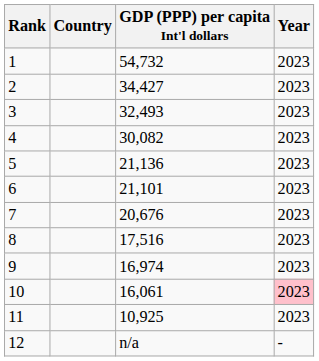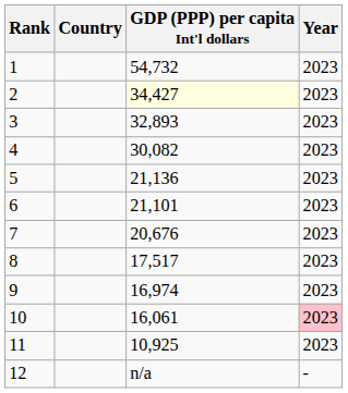 <table class="wikitable sortable">
 <tr>
 <th>Rank</th>
 <th>Country</th>
 <th>GDP (PPP) per capita<br><small>Int'l dollars</small></th>
 <th>Year</th>
 </tr>
 <tr>
 <td>1</td>
 <td></td>
 <td>54,732</td>
 <td>2023</td>
 </tr>
 <tr>
 <td>2</td>
 <td></td>
-<td>34,427</td>
+<td style="background: lightyellow;">34,427</td>
 <td>2023</td>
 </tr>
 <tr>
 <td>3</td>
 <td></td>
-<td>32,493</td>
+<td>32,893</td>
 <td>2023</td>
 </tr>
 <tr>
 <td>4</td>
 <td></td>
 <td>30,082</td>
 <td>2023</td>
 </tr>
 <tr>
 <td>5</td>
 <td></td>
 <td>21,136</td>
 <td>2023</td>
 </tr>
 <tr>
 <td>6</td>
 <td></td>
 <td>21,101</td>
 <td>2023</td>
 </tr>
 <tr>
 <td>7</td>
 <td></td>
 <td>20,676</td>
 <td>2023</td>
 </tr>
 <tr>
 <td>8</td>
 <td></td>
-<td>17,516</td>
+<td>17,517</td>
 <td>2023</td>
 </tr>
 <tr>
 <td>9</td>
 <td></td>
 <td>16,974</td>
 <td>2023</td>
 </tr>
 <tr>
 <td>10</td>
 <td></td>
 <td>16,061</td>
 <td style="background: pink;">2023</td>
 </tr>
 <tr>
 <td>11</td>
 <td></td>
 <td>10,925</td>
 <td>2023</td>
 </tr>
 <tr>
 <td>12</td>
 <td></td>
 <td>n/a</td>
 <td>-</td>
 </tr>
 </table>
